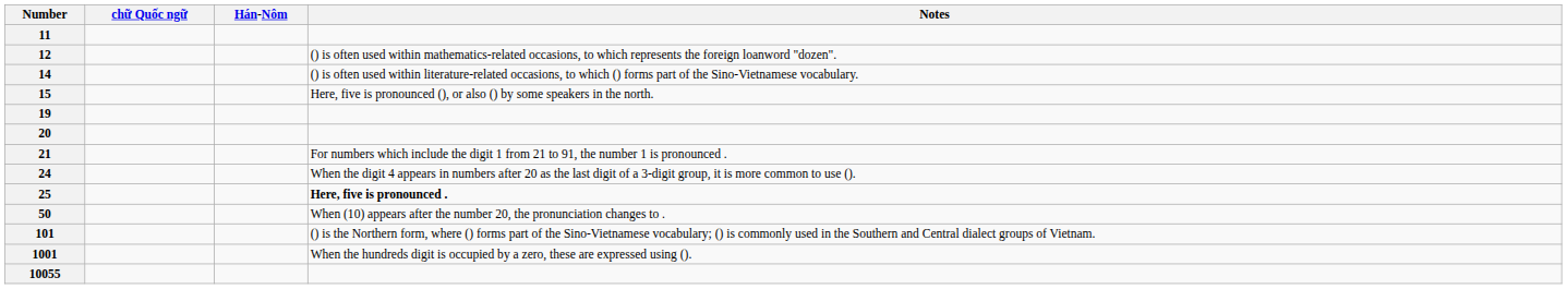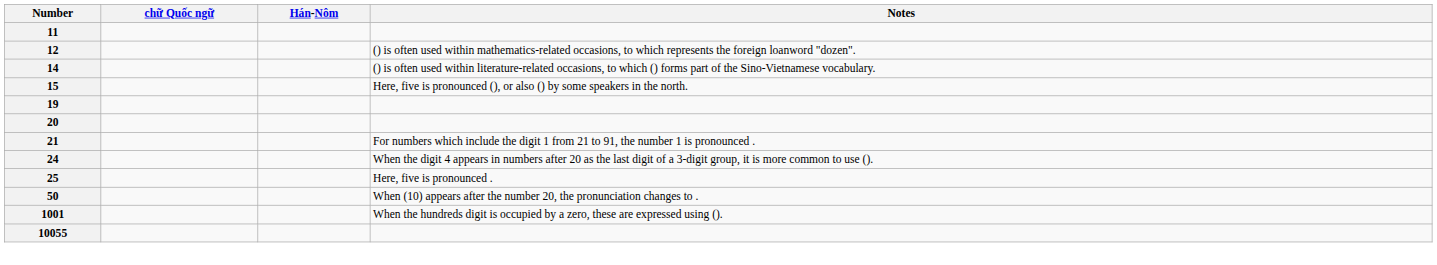 <table class="wikitable" style="width:100%;" border="1">
 <tr>
 <th>Number</th>
 <th><a href='#'>chữ Quốc ngữ</a></th>
 <th><a href='#'>Hán</a>-<a href='#'>Nôm</a></th>
 <th>Notes</th>
 </tr>
 <tr>
 <th>11</th>
 <td></td>
 <td></td>
 <td></td>
 </tr>
 <tr>
 <th>12</th>
 <td></td>
 <td></td>
 <td> () is often used within mathematics-related occasions, to which  represents the foreign loanword "dozen".</td>
 </tr>
 <tr>
 <th>14</th>
 <td></td>
 <td></td>
 <td> () is often used within literature-related occasions, to which  () forms part of the Sino-Vietnamese vocabulary.</td>
 </tr>
 <tr>
 <th>15</th>
 <td></td>
 <td></td>
 <td>Here, five is pronounced  (), or also  () by some speakers in the north.</td>
 </tr>
 <tr>
 <th>19</th>
 <td></td>
 <td></td>
 <td></td>
 </tr>
 <tr>
 <th>20</th>
 <td></td>
 <td></td>
 <td></td>
 </tr>
 <tr>
 <th>21</th>
 <td></td>
 <td></td>
 <td>For numbers which include the digit 1 from 21 to 91, the number 1 is pronounced .</td>
 </tr>
 <tr>
 <th>24</th>
 <td></td>
 <td></td>
 <td>When the digit 4 appears in numbers after 20 as the last digit of a 3-digit group, it is more common to use  ().</td>
 </tr>
 <tr>
 <th>25</th>
 <td></td>
 <td></td>
-<td><strong>Here, five is pronounced .</strong></td>
+<td>Here, five is pronounced .</td>
 </tr>
 <tr>
 <th>50</th>
 <td></td>
 <td></td>
 <td>When  (10) appears after the number 20, the pronunciation changes to .</td>
-</tr>
-<tr>
-<th>101</th>
-<td></td>
-<td></td>
-<td> () is the Northern form, where  () forms part of the Sino-Vietnamese vocabulary;  () is commonly used in the Southern and Central dialect groups of Vietnam.</td>
 </tr>
 <tr>
 <th>1001</th>
 <td></td>
 <td></td>
 <td>When the hundreds digit is occupied by a zero, these are expressed using  ().</td>
 </tr>
 <tr>
 <th>10055</th>
 <td></td>
 <td></td>
 <td></td>
 </tr>
 </table>
